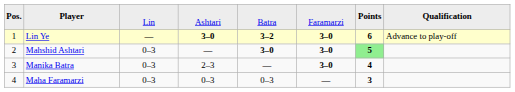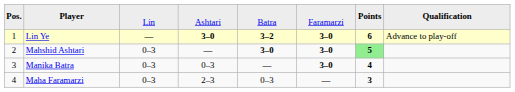 <table class="wikitable" style="font-size:90%">
 <tr style="text-align:center;">
 <td style="background-color:#ededed;" width="20"><strong>Pos.</strong></td>
 <td style="background-color:#ededed;" width="150"><strong>Player</strong></td>
 <td style="background-color:#ededed;" width="90"><br><a href='#'>Lin</a></td>
 <td style="background-color:#ededed;" width="90"><br><a href='#'>Ashtari</a></td>
 <td style="background-color:#ededed;" width="90"><br><a href='#'>Batra</a></td>
 <td style="background-color:#ededed;" width="90"><br><a href='#'>Faramarzi</a></td>
 <td style="background-color:#ededed;" width="40"><strong>Points</strong></td>
 <td style="background-color:#ededed;" width="200"><strong>Qualification</strong></td>
 </tr>
 <tr style="text-align:center;" bgcolor=ffffcc>
 <td>1</td>
 <td style="text-align:left;"> <a href='#'>Lin Ye</a></td>
 <td>—</td>
 <td><strong>3–0</strong></td>
 <td><strong>3–2</strong></td>
 <td><strong>3–0</strong></td>
 <td><strong>6</strong></td>
 <td style="text-align:left;">Advance to play-off</td>
 </tr>
 <tr style="text-align:center;">
 <td>2</td>
 <td style="text-align:left;"> <a href='#'>Mahshid Ashtari</a></td>
 <td>0–3</td>
 <td>—</td>
 <td><strong>3–0</strong></td>
 <td><strong>3–0</strong></td>
 <td style="background: lightgreen;"><strong>5</strong></td>
 <td></td>
 </tr>
 <tr style="text-align:center;">
 <td>3</td>
 <td style="text-align:left;"> <a href='#'>Manika Batra</a></td>
 <td>0–3</td>
-<td>2–3</td>
+<td>0–3</td>
 <td>—</td>
 <td><strong>3–0</strong></td>
 <td><strong>4</strong></td>
 <td></td>
 </tr>
 <tr style="text-align:center;">
 <td>4</td>
 <td style="text-align:left;"> <a href='#'>Maha Faramarzi</a></td>
 <td>0–3</td>
-<td>0–3</td>
+<td>2–3</td>
 <td>0–3</td>
 <td>—</td>
 <td><strong>3</strong></td>
 <td></td>
 </tr>
 </table>
